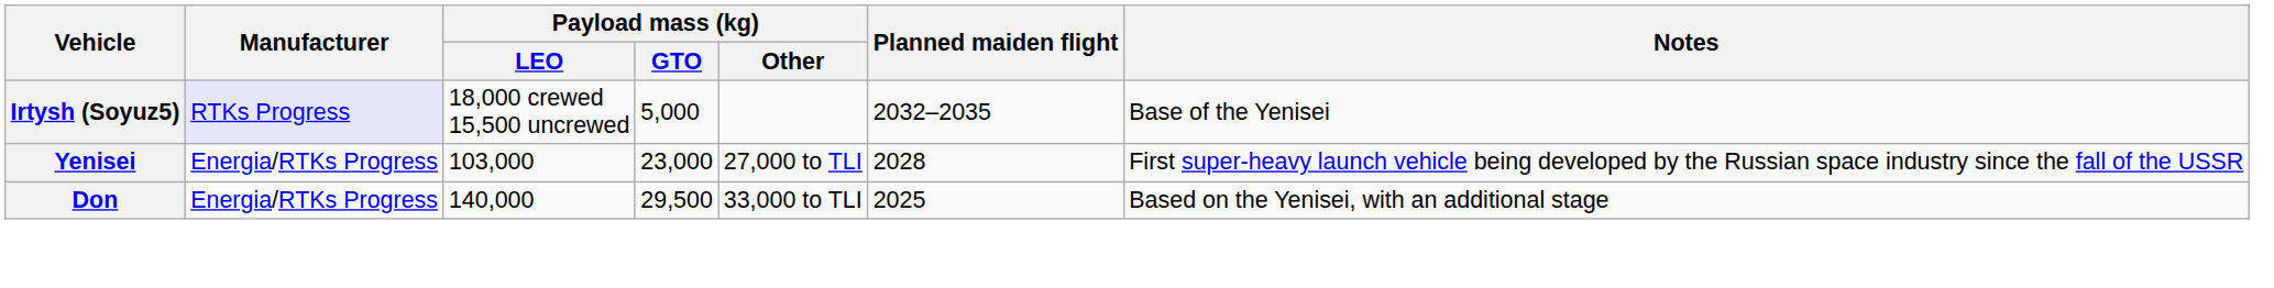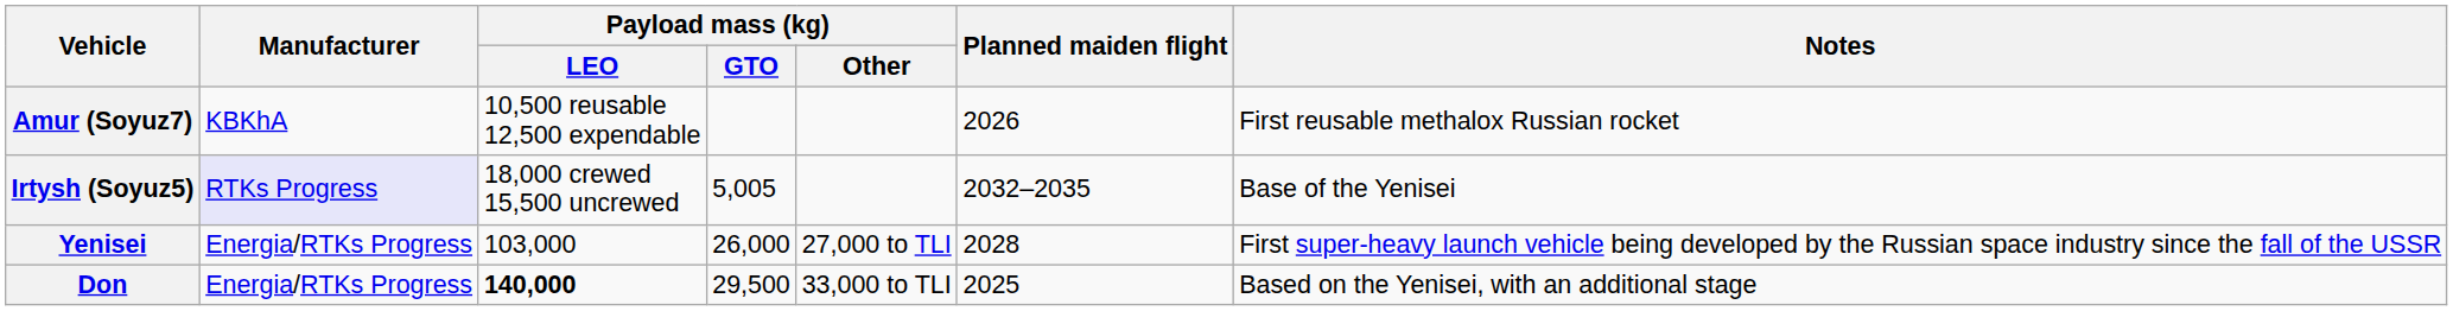 <table class="wikitable sortable">
 <tr>
 <th rowspan="2">Vehicle</th>
 <th rowspan="2">Manufacturer</th>
 <th colspan="3">Payload mass (kg)</th>
 <th rowspan="2">Planned maiden flight</th>
 <th rowspan="2">Notes</th>
 </tr>
 <tr>
 <th><a href='#'>LEO</a></th>
 <th><a href='#'>GTO</a></th>
 <th>Other</th>
 </tr>
 <tr>
+<th><a href='#'>Amur</a> (Soyuz7)</th>
+<td><a href='#'>KBKhA</a></td>
+<td>10,500 reusable<br>12,500 expendable</td>
+<td></td>
+<td></td>
+<td>2026</td>
+<td>First reusable methalox Russian rocket</td>
+</tr>
+<tr>
 <th><a href='#'>Irtysh</a> (Soyuz5)</th>
 <td style="background: lavender;"><a href='#'>RTKs Progress</a></td>
 <td>18,000 crewed<br>15,500 uncrewed</td>
-<td>5,000</td>
+<td>5,005</td>
 <td></td>
 <td>2032–2035</td>
 <td>Base of the Yenisei</td>
 </tr>
 <tr>
 <th><a href='#'>Yenisei</a></th>
 <td><a href='#'>Energia</a>/<a href='#'>RTKs Progress</a></td>
 <td>103,000</td>
-<td>23,000</td>
+<td>26,000</td>
 <td>27,000 to <a href='#'>TLI</a></td>
 <td>2028</td>
 <td>First <a href='#'>super-heavy launch vehicle</a> being developed by the Russian space industry since the <a href='#'>fall of the USSR</a></td>
 </tr>
 <tr>
 <th><a href='#'>Don</a></th>
 <td><a href='#'>Energia</a>/<a href='#'>RTKs Progress</a></td>
-<td>140,000</td>
+<td><strong>140,000</strong></td>
 <td>29,500</td>
 <td>33,000 to TLI</td>
 <td>2025</td>
 <td>Based on the Yenisei, with an additional stage</td>
 </tr>
 </table>
